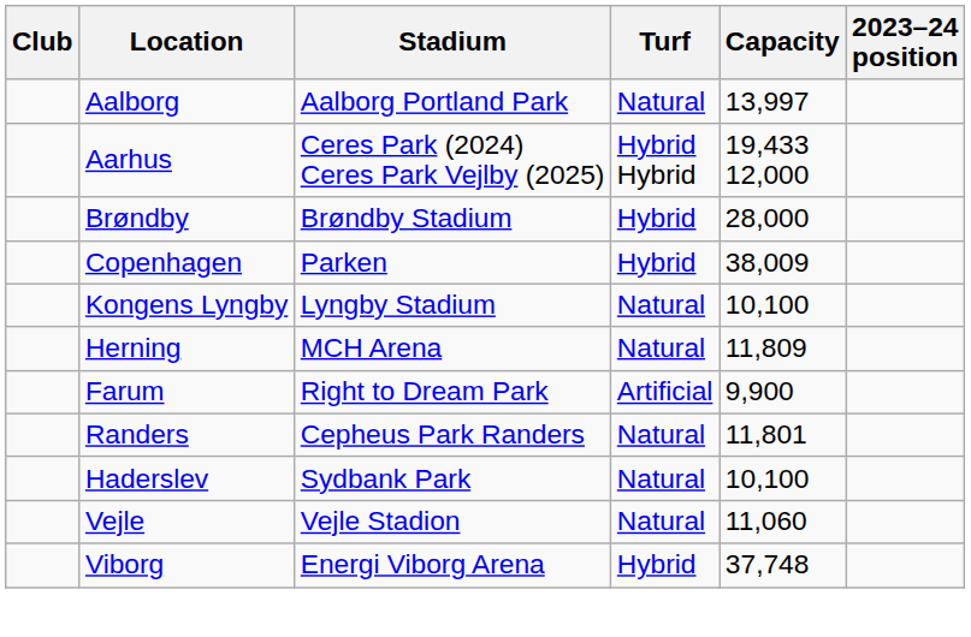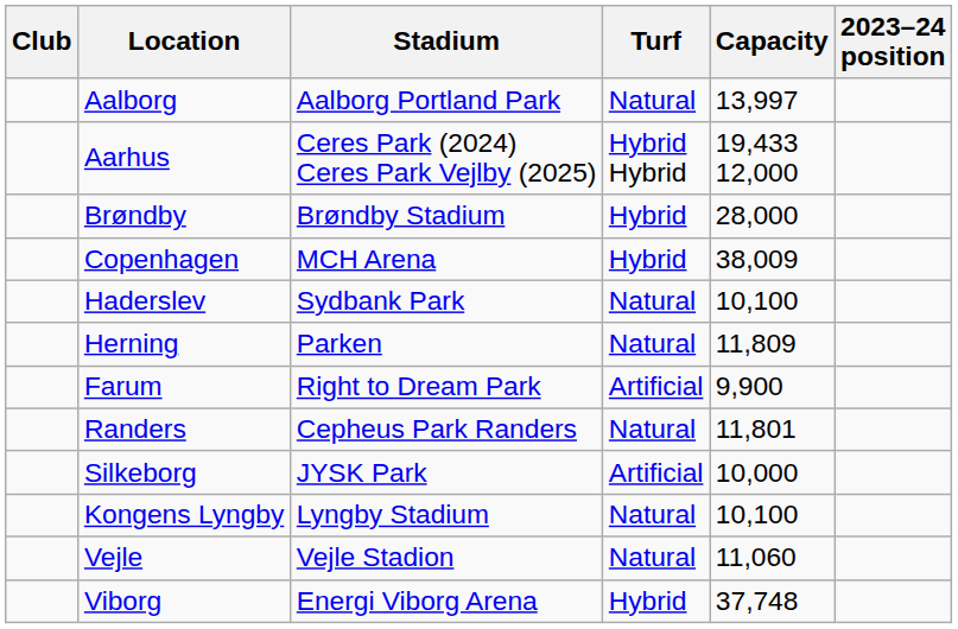 <table class="wikitable sortable">
 <tr>
 <th>Club</th>
 <th>Location</th>
 <th>Stadium</th>
 <th>Turf</th>
 <th>Capacity</th>
 <th>2023–24<br>position</th>
 </tr>
 <tr>
 <td></td>
 <td><a href='#'>Aalborg</a></td>
 <td><a href='#'>Aalborg Portland Park</a></td>
 <td><a href='#'>Natural</a></td>
 <td>13,997</td>
 <td></td>
 </tr>
 <tr>
 <td></td>
 <td><a href='#'>Aarhus</a></td>
 <td><a href='#'>Ceres Park</a> (2024)<br><a href='#'>Ceres Park Vejlby</a> (2025)</td>
 <td><a href='#'>Hybrid</a><br>Hybrid</td>
 <td>19,433<br>12,000</td>
 <td></td>
 </tr>
 <tr>
 <td></td>
 <td><a href='#'>Brøndby</a></td>
 <td><a href='#'>Brøndby Stadium</a></td>
 <td><a href='#'>Hybrid</a></td>
 <td>28,000</td>
 <td></td>
 </tr>
 <tr>
 <td></td>
 <td><a href='#'>Copenhagen</a></td>
-<td><a href='#'>Parken</a></td>
+<td><a href='#'>MCH Arena</a></td>
 <td><a href='#'>Hybrid</a></td>
 <td>38,009</td>
 <td></td>
 </tr>
 <tr>
 <td></td>
-<td><a href='#'>Kongens Lyngby</a></td>
-<td><a href='#'>Lyngby Stadium</a></td>
+<td><a href='#'>Haderslev</a></td>
+<td><a href='#'>Sydbank Park</a></td>
 <td><a href='#'>Natural</a></td>
 <td>10,100</td>
 <td></td>
 </tr>
 <tr>
 <td></td>
 <td><a href='#'>Herning</a></td>
-<td><a href='#'>MCH Arena</a></td>
+<td><a href='#'>Parken</a></td>
 <td><a href='#'>Natural</a></td>
 <td>11,809</td>
 <td></td>
 </tr>
 <tr>
 <td></td>
 <td><a href='#'>Farum</a></td>
 <td><a href='#'>Right to Dream Park</a></td>
 <td><a href='#'>Artificial</a></td>
 <td>9,900</td>
 <td></td>
 </tr>
 <tr>
 <td></td>
 <td><a href='#'>Randers</a></td>
 <td><a href='#'>Cepheus Park Randers</a></td>
 <td><a href='#'>Natural</a></td>
 <td>11,801</td>
 <td></td>
 </tr>
 <tr>
 <td></td>
-<td><a href='#'>Haderslev</a></td>
-<td><a href='#'>Sydbank Park</a></td>
+<td><a href='#'>Silkeborg</a></td>
+<td><a href='#'>JYSK Park</a></td>
+<td><a href='#'>Artificial</a></td>
+<td>10,000</td>
+<td></td>
+</tr>
+<tr>
+<td></td>
+<td><a href='#'>Kongens Lyngby</a></td>
+<td><a href='#'>Lyngby Stadium</a></td>
 <td><a href='#'>Natural</a></td>
 <td>10,100</td>
 <td></td>
 </tr>
 <tr>
 <td></td>
 <td><a href='#'>Vejle</a></td>
 <td><a href='#'>Vejle Stadion</a></td>
 <td><a href='#'>Natural</a></td>
 <td>11,060</td>
 <td></td>
 </tr>
 <tr>
 <td></td>
 <td><a href='#'>Viborg</a></td>
 <td><a href='#'>Energi Viborg Arena</a></td>
 <td><a href='#'>Hybrid</a></td>
 <td>37,748</td>
 <td></td>
 </tr>
 </table>
